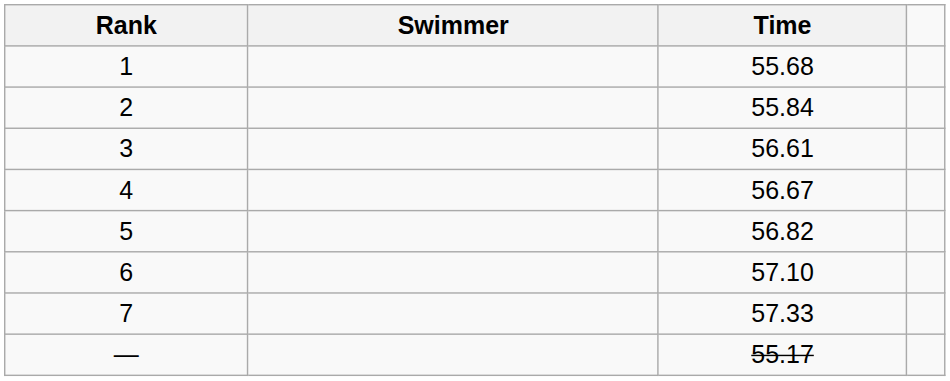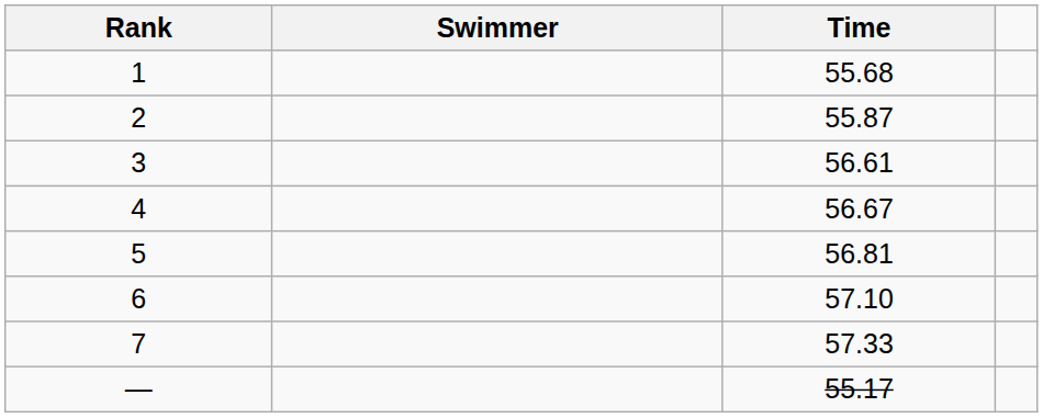 <table class="wikitable" style=" text-align:center; font-size:110%;" width="75%">
 <tr>
 <th>Rank</th>
 <th>Swimmer</th>
 <th>Time</th>
 </tr>
 <tr>
 <td>1</td>
 <td align=left></td>
 <td>55.68</td>
 <td></td>
 </tr>
 <tr>
 <td>2</td>
 <td align=left></td>
-<td>55.84</td>
+<td>55.87</td>
 <td></td>
 </tr>
 <tr>
 <td>3</td>
 <td align=left></td>
 <td>56.61</td>
 <td></td>
 </tr>
 <tr>
 <td>4</td>
 <td align=left></td>
 <td>56.67</td>
 <td></td>
 </tr>
 <tr>
 <td>5</td>
 <td align=left></td>
-<td>56.82</td>
+<td>56.81</td>
 <td></td>
 </tr>
 <tr>
 <td>6</td>
 <td align=left></td>
 <td>57.10</td>
 <td></td>
 </tr>
 <tr>
 <td>7</td>
 <td align=left></td>
 <td>57.33</td>
 <td></td>
 </tr>
 <tr>
 <td>—</td>
 <td align=left></td>
 <td><s>55.17</s> </td>
 </tr>
 </table>
